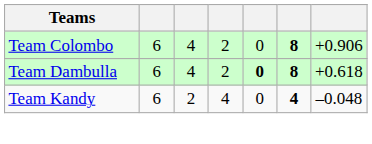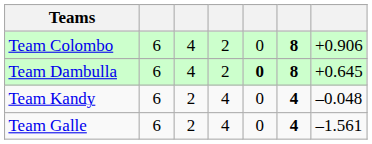 <table class="wikitable" style="text-align:center">
 <tr>
 <th style="width:120px">Teams</th>
 <th style="width:25px"></th>
 <th style="width:25px"></th>
 <th style="width:25px"></th>
 <th style="width:25px"></th>
 <th style="width:25px"></th>
 <th style="width:25px"></th>
 </tr>
 <tr style="background:#cfc">
 <td style="text-align:left"><a href='#'>Team Colombo</a></td>
 <td>6</td>
 <td>4</td>
 <td>2</td>
 <td>0</td>
 <td><strong>8</strong></td>
 <td>+0.906</td>
 </tr>
 <tr style="background:#cfc">
 <td style="text-align:left"><a href='#'>Team Dambulla</a></td>
 <td>6</td>
 <td>4</td>
 <td>2</td>
 <td><strong>0</strong></td>
 <td><strong>8</strong></td>
-<td>+0.618</td>
+<td>+0.645</td>
 </tr>
 <tr>
 <td style="text-align:left"><a href='#'>Team Kandy</a></td>
 <td>6</td>
 <td>2</td>
 <td>4</td>
 <td>0</td>
 <td><strong>4</strong></td>
 <td>–0.048</td>
 </tr>
+<tr>
+<td style="text-align:left"><a href='#'>Team Galle</a></td>
+<td>6</td>
+<td>2</td>
+<td>4</td>
+<td>0</td>
+<td><strong>4</strong></td>
+<td>–1.561</td>
+</tr>
 </table>
